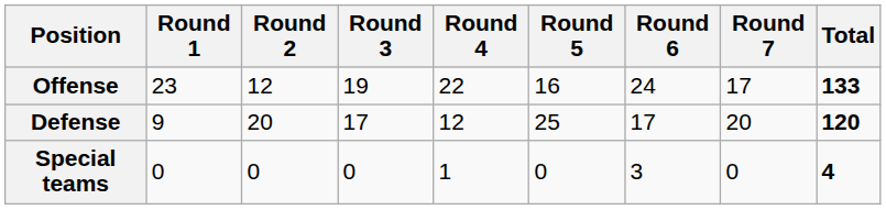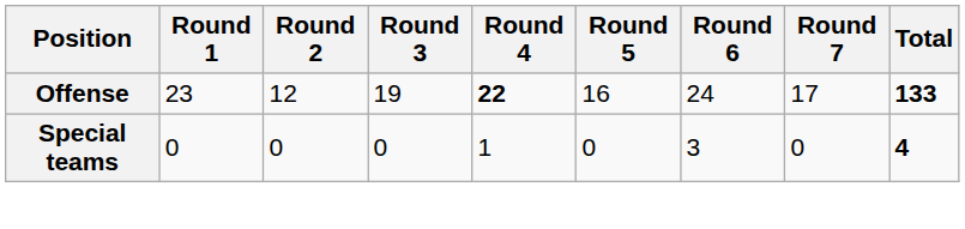 <table class="wikitable sortable">
 <tr>
 <th>Position</th>
 <th>Round 1</th>
 <th>Round 2</th>
 <th>Round 3</th>
 <th>Round 4</th>
 <th>Round 5</th>
 <th>Round 6</th>
 <th>Round 7</th>
 <th>Total</th>
 </tr>
 <tr>
 <th>Offense</th>
 <td>23</td>
 <td>12</td>
 <td>19</td>
-<td>22</td>
+<td><strong>22</strong></td>
 <td>16</td>
 <td>24</td>
 <td>17</td>
 <td><strong>133</strong></td>
-</tr>
-<tr>
-<th>Defense</th>
-<td>9</td>
-<td>20</td>
-<td>17</td>
-<td>12</td>
-<td>25</td>
-<td>17</td>
-<td>20</td>
-<td><strong>120</strong></td>
 </tr>
 <tr>
 <th>Special teams</th>
 <td>0</td>
 <td>0</td>
 <td>0</td>
 <td>1</td>
 <td>0</td>
 <td>3</td>
 <td>0</td>
 <td><strong>4</strong></td>
 </tr>
 </table>
